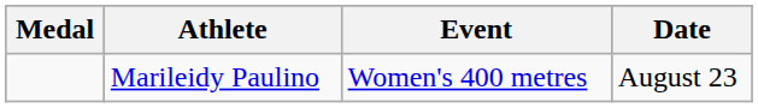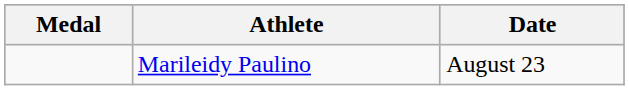 <table class="wikitable" style="font-size:90%" width=60%>
 <tr>
 <th>Medal</th>
 <th>Athlete</th>
-<th>Event</th>
 <th>Date</th>
 </tr>
 <tr>
 <td></td>
 <td><a href='#'>Marileidy Paulino</a></td>
-<td><a href='#'>Women's 400 metres</a></td>
 <td>August 23</td>
 </tr>
 </table>
